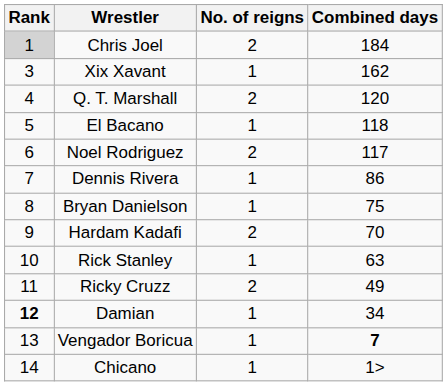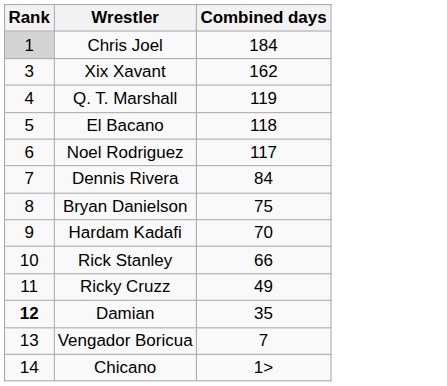 <table class="wikitable sortable" style="text-align:center;">
 <tr>
 <th scope="col">Rank</th>
 <th scope="col">Wrestler</th>
-<th scope="col">No. of reigns</th>
 <th scope="col">Combined days</th>
 </tr>
 <tr>
 <td style="background: lightgrey;">1</td>
 <td>Chris Joel</td>
-<td>2</td>
 <td>184</td>
 </tr>
 <tr>
 <td>3</td>
 <td>Xix Xavant</td>
-<td>1</td>
 <td>162</td>
 </tr>
 <tr>
 <td>4</td>
 <td>Q. T. Marshall</td>
-<td>2</td>
-<td>120</td>
+<td>119</td>
 </tr>
 <tr>
 <td>5</td>
 <td>El Bacano</td>
-<td>1</td>
 <td>118</td>
 </tr>
 <tr>
 <td>6</td>
 <td>Noel Rodriguez</td>
-<td>2</td>
 <td>117</td>
 </tr>
 <tr>
 <td>7</td>
 <td>Dennis Rivera</td>
-<td>1</td>
-<td>86</td>
+<td>84</td>
 </tr>
 <tr>
 <td>8</td>
 <td>Bryan Danielson</td>
-<td>1</td>
 <td>75</td>
 </tr>
 <tr>
 <td>9</td>
 <td>Hardam Kadafi</td>
-<td>2</td>
 <td>70</td>
 </tr>
 <tr>
 <td>10</td>
 <td>Rick Stanley</td>
-<td>1</td>
-<td>63</td>
+<td>66</td>
 </tr>
 <tr>
 <td>11</td>
 <td>Ricky Cruzz</td>
-<td>2</td>
 <td>49</td>
 </tr>
 <tr>
 <td><strong>12</strong></td>
 <td>Damian</td>
-<td>1</td>
-<td>34</td>
+<td>35</td>
 </tr>
 <tr>
 <td>13</td>
 <td>Vengador Boricua</td>
-<td>1</td>
-<td><strong>7</strong></td>
+<td>7</td>
 </tr>
 <tr>
 <td>14</td>
 <td>Chicano</td>
-<td>1</td>
 <td>1></td>
 </tr>
 </table>
